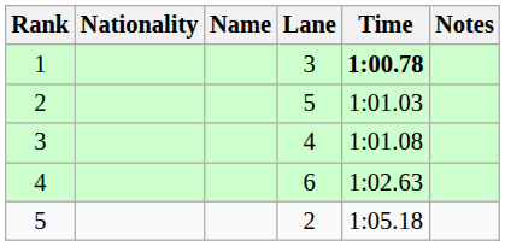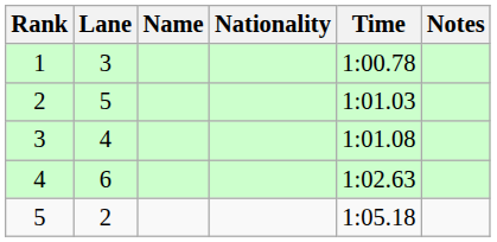 <table class="wikitable sortable" style="text-align:center">
 <tr>
 <th>Rank</th>
+<th>Lane</th>
+<th>Name</th>
 <th>Nationality</th>
-<th>Name</th>
-<th>Lane</th>
 <th>Time</th>
 <th>Notes</th>
 </tr>
 <tr bgcolor=ccffcc>
 <td>1</td>
+<td>3</td>
 <td align=left></td>
 <td align=left></td>
-<td>3</td>
-<td><strong>1:00.78</strong></td>
+<td>1:00.78</td>
 <td><strong></strong></td>
 </tr>
 <tr bgcolor=ccffcc>
 <td>2</td>
+<td>5</td>
 <td align=left></td>
 <td align=left></td>
-<td>5</td>
 <td>1:01.03</td>
 <td><strong></strong></td>
 </tr>
 <tr bgcolor=ccffcc>
 <td>3</td>
+<td>4</td>
 <td align=left></td>
 <td align=left></td>
-<td>4</td>
 <td>1:01.08</td>
 <td><strong></strong></td>
 </tr>
 <tr bgcolor=ccffcc>
 <td>4</td>
+<td>6</td>
 <td align=left></td>
 <td align=left></td>
-<td>6</td>
 <td>1:02.63</td>
 <td><strong></strong></td>
 </tr>
 <tr>
 <td>5</td>
+<td>2</td>
 <td align=left></td>
 <td align=left></td>
-<td>2</td>
 <td>1:05.18</td>
 <td></td>
 </tr>
 </table>
